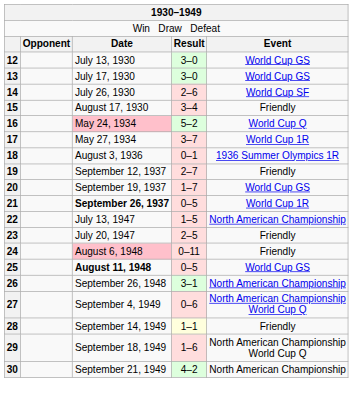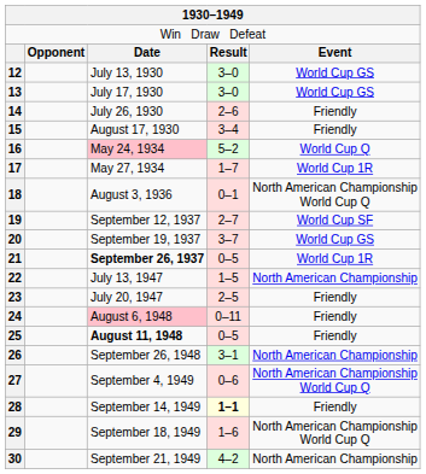 <table class="wikitable collapsible collapsed" style="font-size: 90%">
 <tr>
 <th colspan="5" style="width:400px;">1930–1949</th>
 </tr>
 <tr>
 <td style="text-align:center;" colspan="5"> Win   Draw   Defeat</td>
 </tr>
 <tr>
 <th></th>
 <th>Opponent</th>
 <th>Date</th>
 <th>Result</th>
 <th>Event</th>
 </tr>
 <tr>
 <th>12</th>
 <td></td>
 <td>July 13, 1930</td>
 <td style="background:#dfd; text-align:center;">3–0</td>
 <td style="text-align:center;"> <a href='#'>World Cup GS</a></td>
 </tr>
 <tr>
 <th>13</th>
 <td></td>
 <td>July 17, 1930</td>
 <td style="background:#dfd; text-align:center;">3–0</td>
 <td style="text-align:center;"> <a href='#'>World Cup GS</a></td>
 </tr>
 <tr>
 <th>14</th>
 <td></td>
 <td>July 26, 1930</td>
 <td style="background:#fdd; text-align:center;">2–6</td>
-<td style="text-align:center;"> <a href='#'>World Cup SF</a></td>
+<td style="text-align:center;"> Friendly</td>
 </tr>
 <tr>
 <th>15</th>
 <td></td>
 <td>August 17, 1930</td>
 <td style="background:#fdd; text-align:center;">3–4</td>
 <td style="text-align:center;"> Friendly</td>
 </tr>
 <tr>
 <th>16</th>
 <td></td>
 <td style="background: pink;">May 24, 1934</td>
 <td style="background:#dfd; text-align:center;">5–2</td>
 <td style="text-align:center;"> <a href='#'>World Cup Q</a></td>
 </tr>
 <tr>
 <th>17</th>
 <td></td>
 <td>May 27, 1934</td>
-<td style="background:#fdd; text-align:center;">3–7</td>
+<td style="background:#fdd; text-align:center;">1–7</td>
 <td style="text-align:center;"> <a href='#'>World Cup 1R</a></td>
 </tr>
 <tr>
 <th>18</th>
 <td></td>
 <td>August 3, 1936</td>
 <td style="background:#fdd; text-align:center;">0–1</td>
-<td style="text-align:center;"> <a href='#'>1936 Summer Olympics 1R</a></td>
+<td style="text-align:center;"> North American Championship<br>World Cup Q</td>
 </tr>
 <tr>
 <th>19</th>
 <td></td>
 <td>September 12, 1937</td>
 <td style="background:#fdd; text-align:center;">2–7</td>
-<td style="text-align:center;"> Friendly</td>
+<td style="text-align:center;"> <a href='#'>World Cup SF</a></td>
 </tr>
 <tr>
 <th>20</th>
 <td></td>
 <td>September 19, 1937</td>
-<td style="background:#fdd; text-align:center;">1–7</td>
+<td style="background:#fdd; text-align:center;">3–7</td>
 <td style="text-align:center;"> <a href='#'>World Cup GS</a></td>
 </tr>
 <tr>
 <th>21</th>
 <td></td>
 <td><strong>September 26, 1937</strong></td>
 <td style="background:#fdd; text-align:center;">0–5</td>
 <td style="text-align:center;"> <a href='#'>World Cup 1R</a></td>
 </tr>
 <tr>
 <th>22</th>
 <td></td>
 <td>July 13, 1947</td>
 <td style="background:#fdd; text-align:center;">1–5</td>
 <td style="text-align:center;"> <a href='#'>North American Championship</a></td>
 </tr>
 <tr>
 <th>23</th>
 <td></td>
 <td>July 20, 1947</td>
 <td style="background:#fdd; text-align:center;">2–5</td>
 <td style="text-align:center;"> Friendly</td>
 </tr>
 <tr>
 <th>24</th>
 <td></td>
 <td style="background: pink;">August 6, 1948</td>
 <td style="background:#fdd; text-align:center;">0–11</td>
 <td style="text-align:center;"> Friendly</td>
 </tr>
 <tr>
 <th>25</th>
 <td></td>
 <td><strong>August 11, 1948</strong></td>
 <td style="background:#fdd; text-align:center;">0–5</td>
-<td style="text-align:center;"> <a href='#'>World Cup GS</a></td>
+<td style="text-align:center;"> Friendly</td>
 </tr>
 <tr>
 <th>26</th>
 <td></td>
 <td>September 26, 1948</td>
 <td style="background:#dfd; text-align:center;">3–1</td>
 <td style="text-align:center;"> <a href='#'>North American Championship</a></td>
 </tr>
 <tr>
 <th>27</th>
 <td></td>
 <td>September 4, 1949</td>
 <td style="background:#fdd; text-align:center;">0–6</td>
 <td style="text-align:center;"> <a href='#'>North American Championship</a><br><a href='#'>World Cup Q</a></td>
 </tr>
 <tr>
 <th>28</th>
 <td></td>
 <td>September 14, 1949</td>
-<td style="background:#ffd; text-align:center;">1–1</td>
+<td style="background:#ffd; text-align:center;"><strong>1–1</strong></td>
 <td style="text-align:center;"> Friendly</td>
 </tr>
 <tr>
 <th>29</th>
 <td></td>
 <td>September 18, 1949</td>
 <td style="background:#fdd; text-align:center;">1–6</td>
 <td style="text-align:center;"> North American Championship<br>World Cup Q</td>
 </tr>
 <tr>
 <th>30</th>
 <td></td>
 <td>September 21, 1949</td>
 <td style="background:#dfd; text-align:center;">4–2</td>
 <td style="text-align:center;"> North American Championship</td>
 </tr>
 </table>
